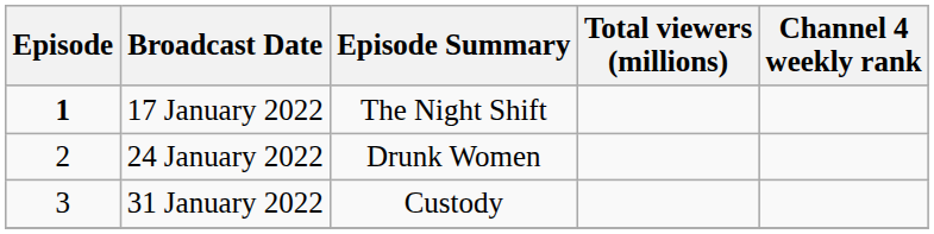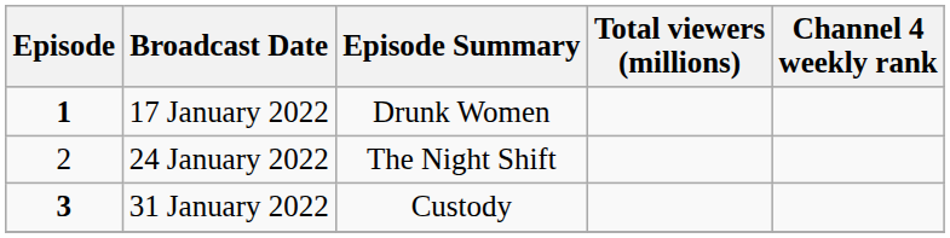 <table class=wikitable style="text-align:center">
 <tr>
 <th scope="col">Episode</th>
 <th scope="col">Broadcast Date</th>
 <th scope="col">Episode Summary</th>
 <th scope="col">Total viewers<br>(millions)</th>
 <th scope="col">Channel 4<br>weekly rank</th>
 </tr>
 <tr>
 <td><strong>1</strong></td>
 <td>17 January 2022</td>
-<td>The Night Shift</td>
+<td>Drunk Women</td>
 <td></td>
 <td></td>
 </tr>
 <tr>
 <td>2</td>
 <td>24 January 2022</td>
-<td>Drunk Women</td>
+<td>The Night Shift</td>
 <td></td>
 <td></td>
 </tr>
 <tr>
-<td>3</td>
+<td><strong>3</strong></td>
 <td>31 January 2022</td>
 <td>Custody</td>
 <td></td>
 <td></td>
 </tr>
 <tr>
 </tr>
 </table>
